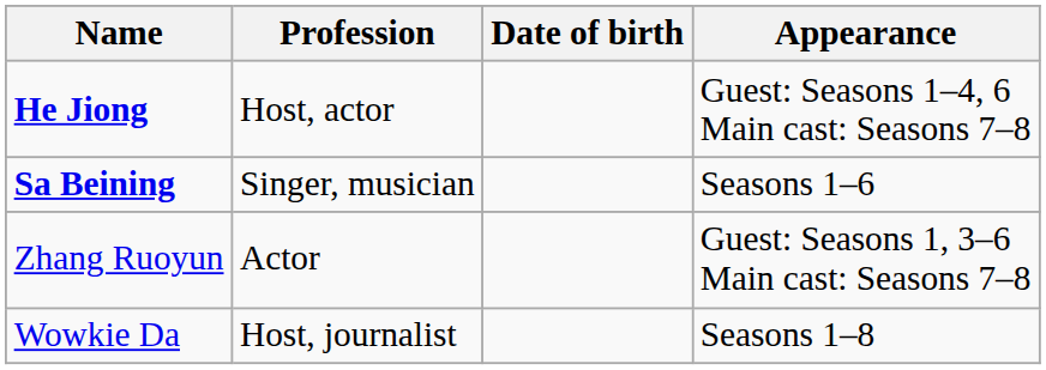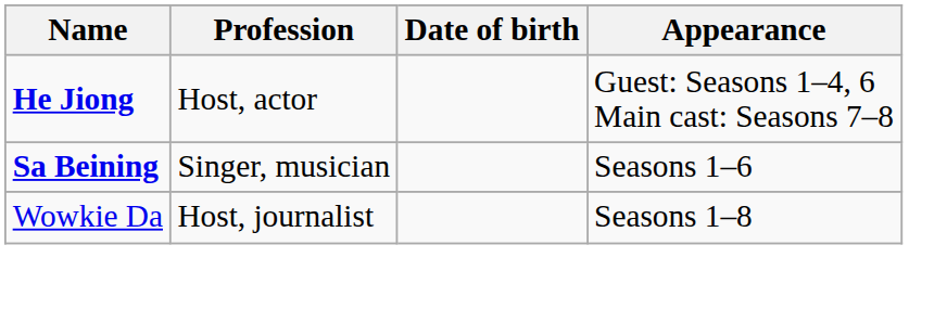 <table class="wikitable sortable ">
 <tr>
 <th>Name</th>
 <th>Profession</th>
 <th>Date of birth</th>
 <th>Appearance</th>
 </tr>
 <tr>
 <td><strong><a href='#'>He Jiong</a></strong></td>
 <td>Host, actor</td>
 <td></td>
 <td>Guest: Seasons 1–4, 6<br>Main cast: Seasons 7–8</td>
 </tr>
 <tr>
 <td><strong><a href='#'>Sa Beining</a></strong></td>
 <td>Singer, musician</td>
 <td></td>
 <td>Seasons 1–6</td>
 </tr>
 <tr>
-<td><a href='#'>Zhang Ruoyun</a></td>
-<td>Actor</td>
-<td></td>
-<td>Guest: Seasons 1, 3–6<br>Main cast: Seasons 7–8</td>
-</tr>
-<tr>
 <td><a href='#'>Wowkie Da</a></td>
 <td>Host, journalist</td>
 <td></td>
 <td>Seasons 1–8</td>
 </tr>
 </table>
